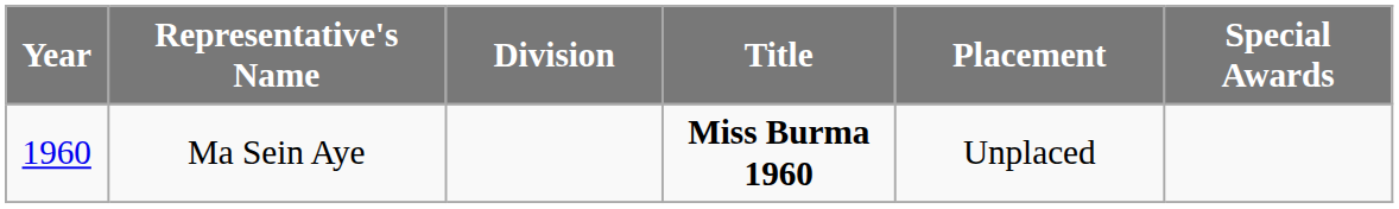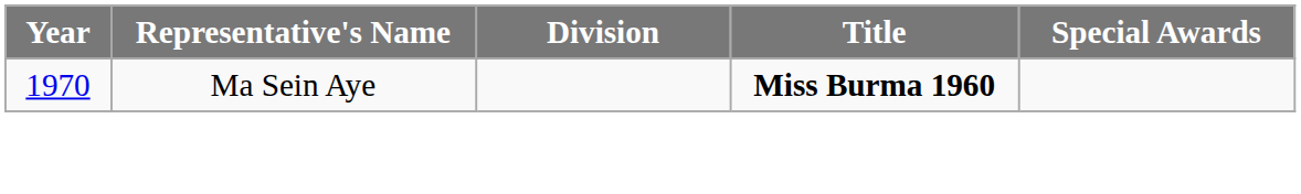 <table class="wikitable sortable" style="font-size: 95%; text-align:center">
 <tr>
 <th width="60" style="background-color:#787878;color:#FFFFFF;">Year</th>
 <th width="250" style="background-color:#787878;color:#FFFFFF;">Representative's Name</th>
 <th width="200" style="background-color:#787878;color:#FFFFFF;">Division</th>
 <th width="250" style="background-color:#787878;color:#FFFFFF;">Title</th>
-<th width="250" style="background-color:#787878;color:#FFFFFF;">Placement</th>
 <th width="230" style="background-color:#787878;color:#FFFFFF;">Special Awards</th>
 </tr>
 <tr>
-<td><a href='#'>1960</a></td>
+<td><a href='#'>1970</a></td>
 <td>Ma Sein Aye</td>
 <td></td>
 <td><strong>Miss Burma 1960</strong></td>
-<td>Unplaced</td>
 <td></td>
 </tr>
 </table>
